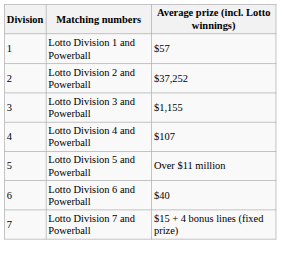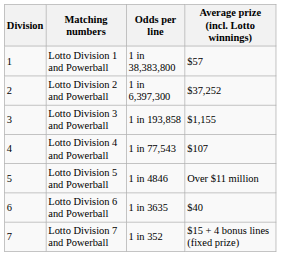 <table class="wikitable" border="1"  style="font-size:96%; float:right; width:400px;">
 <tr>
 <th>Division</th>
 <th>Matching numbers</th>
+<th>Odds per line</th>
 <th>Average prize (incl. Lotto winnings)</th>
 </tr>
 <tr>
 <td>1</td>
 <td>Lotto Division 1 and Powerball</td>
+<td>1 in 38,383,800</td>
 <td>$57</td>
 </tr>
 <tr>
 <td>2</td>
 <td>Lotto Division 2 and Powerball</td>
+<td>1 in 6,397,300</td>
 <td>$37,252</td>
 </tr>
 <tr>
 <td>3</td>
 <td>Lotto Division 3 and Powerball</td>
+<td>1 in 193,858</td>
 <td>$1,155</td>
 </tr>
 <tr>
 <td>4</td>
 <td>Lotto Division 4 and Powerball</td>
+<td>1 in 77,543</td>
 <td>$107</td>
 </tr>
 <tr>
 <td>5</td>
 <td>Lotto Division 5 and Powerball</td>
+<td>1 in 4846</td>
 <td>Over $11 million</td>
 </tr>
 <tr>
 <td>6</td>
 <td>Lotto Division 6 and Powerball</td>
+<td>1 in 3635</td>
 <td>$40</td>
 </tr>
 <tr>
 <td>7</td>
 <td>Lotto Division 7 and Powerball</td>
+<td>1 in 352</td>
 <td>$15 + 4 bonus lines (fixed prize)</td>
 </tr>
 </table>
